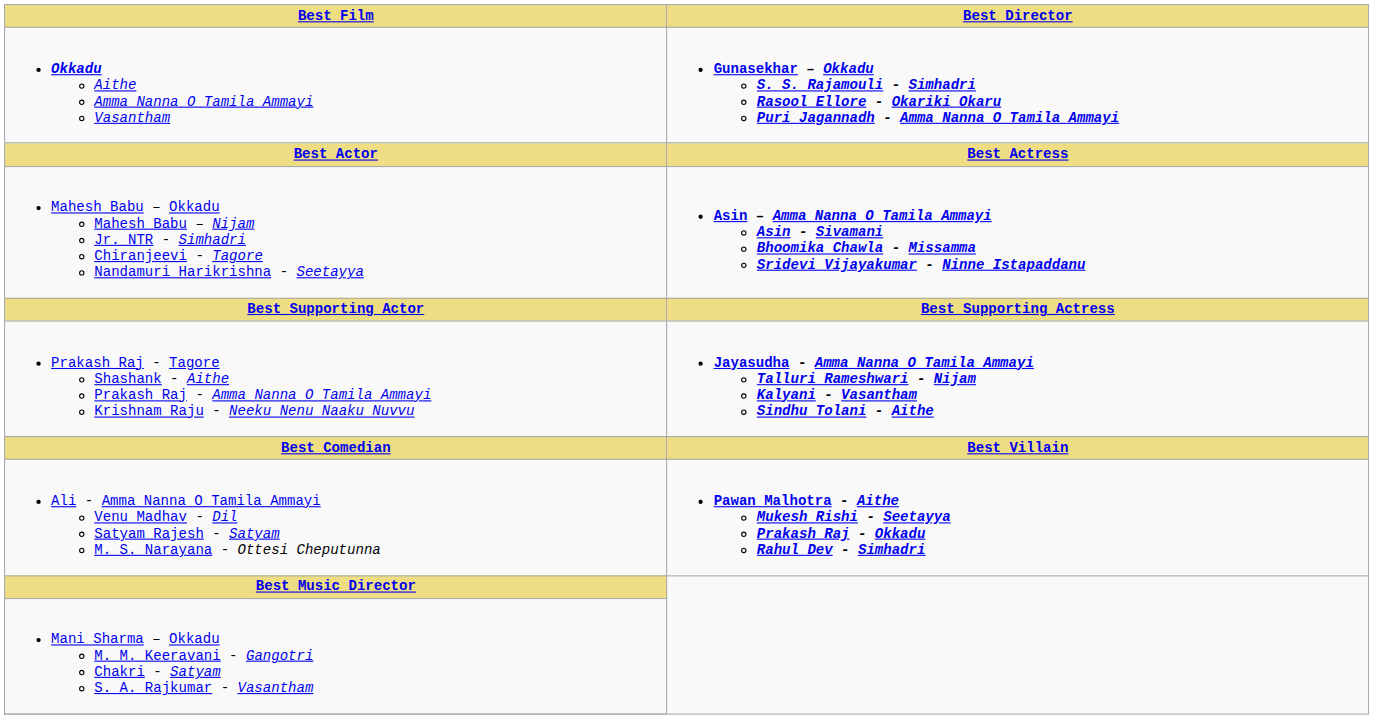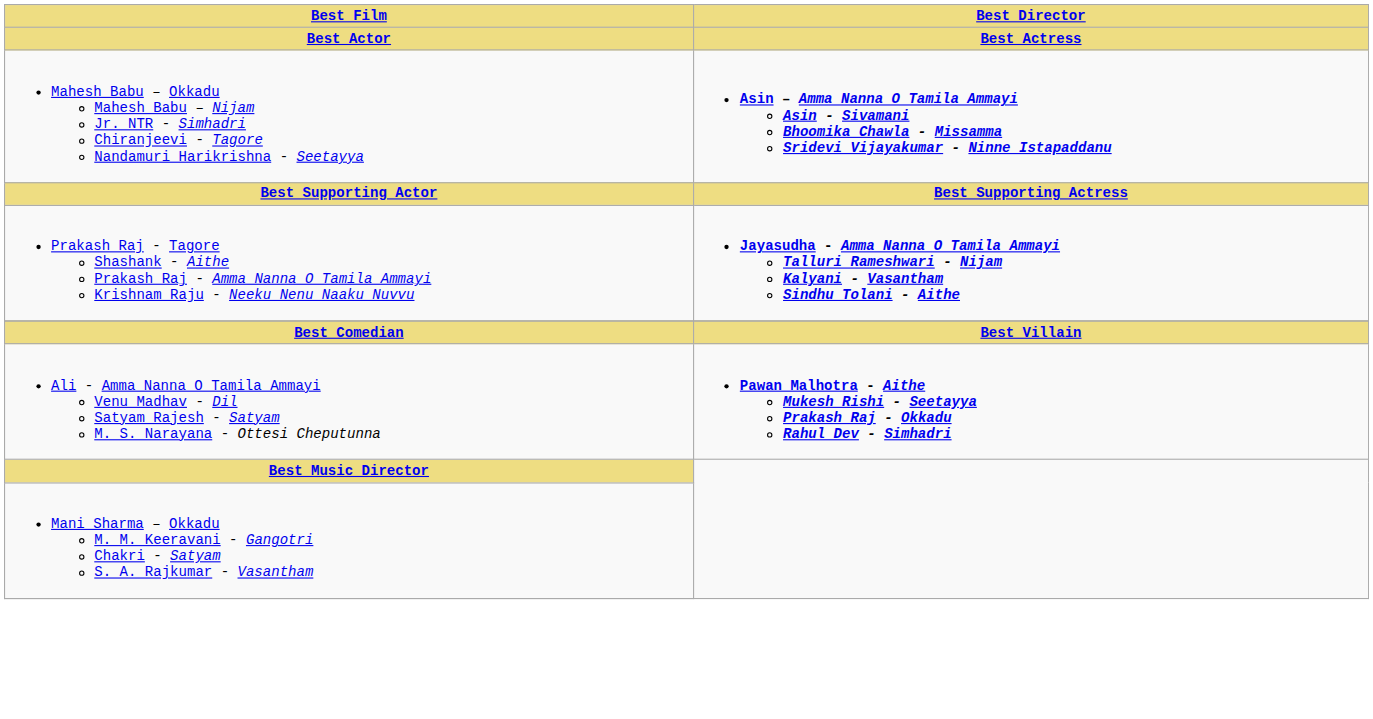 <table class="wikitable" width =100%|>
 <tr>
 <th ! style="background:#eedd82; text-align:center;"><a href='#'>Best Film</a></th>
 <th ! style="background:#eedd82; text-align:center;"><a href='#'>Best Director</a></th>
-</tr>
-<tr>
-<td valign="top"><br><ul><li><strong><em><a href='#'>Okkadu</a></em></strong><ul><li><em><a href='#'>Aithe</a></em></li><li><em><a href='#'>Amma Nanna O Tamila Ammayi</a></em></li><li><em><a href='#'>Vasantham</a></em></li></ul></li></ul></td>
-<td valign="top"><br><ul><li><strong><a href='#'>Gunasekhar</a> – <em><a href='#'>Okkadu</a><strong><em><ul><li><a href='#'>S. S. Rajamouli</a> - </em><a href='#'>Simhadri</a><em></li><li><a href='#'>Rasool Ellore</a> - </em><a href='#'>Okariki Okaru</a><em></li><li><a href='#'>Puri Jagannadh</a> - </em><a href='#'>Amma Nanna O Tamila Ammayi</a><em></li></ul></li></ul></td>
 </tr>
 <tr>
 <th ! style="background:#eedd82; text-align:center;"><a href='#'>Best Actor</a></th>
 <th ! style="background:#eedd82; text-align:center;"><a href='#'>Best Actress</a></th>
 </tr>
 <tr>
 <td><br><ul><li></strong><a href='#'>Mahesh Babu</a> – </em><a href='#'>Okkadu</a></em></strong><ul><li><a href='#'>Mahesh Babu</a> – <em><a href='#'>Nijam</a></em></li><li><a href='#'>Jr. NTR</a> - <em><a href='#'>Simhadri</a></em></li><li><a href='#'>Chiranjeevi</a> - <em><a href='#'>Tagore</a></em></li><li><a href='#'>Nandamuri Harikrishna</a> - <em><a href='#'>Seetayya</a></em></li></ul></li></ul></td>
 <td><br><ul><li><strong><a href='#'>Asin</a> – <em><a href='#'>Amma Nanna O Tamila Ammayi</a><strong><em><ul><li><a href='#'>Asin</a> - </em><a href='#'>Sivamani</a><em></li><li><a href='#'>Bhoomika Chawla</a> - </em><a href='#'>Missamma</a><em></li><li><a href='#'>Sridevi Vijayakumar</a> - </em><a href='#'>Ninne Istapaddanu</a><em></li></ul></li></ul></td>
 </tr>
 <tr>
 <th ! style="background:#eedd82; text-align:center;"><a href='#'>Best Supporting Actor</a></th>
 <th ! style="background:#eedd82; text-align:center;"><a href='#'>Best Supporting Actress</a></th>
 </tr>
 <tr>
 <td><br><ul><li></strong><a href='#'>Prakash Raj</a> - </em><a href='#'>Tagore</a></em></strong><ul><li><a href='#'>Shashank</a> - <em><a href='#'>Aithe</a></em></li><li><a href='#'>Prakash Raj</a> - <em><a href='#'>Amma Nanna O Tamila Ammayi</a></em></li><li><a href='#'>Krishnam Raju</a> - <em><a href='#'>Neeku Nenu Naaku Nuvvu</a></em></li></ul></li></ul></td>
 <td><br><ul><li><strong><a href='#'>Jayasudha</a> - <em><a href='#'>Amma Nanna O Tamila Ammayi</a><strong><em><ul><li><a href='#'>Talluri Rameshwari</a> - <a href='#'>Nijam</a></li><li><a href='#'>Kalyani</a> - <a href='#'>Vasantham</a></li><li><a href='#'>Sindhu Tolani</a> - <a href='#'>Aithe</a></li></ul></li></ul></td>
 </tr>
 <tr>
 </tr>
 <tr>
 <th ! style="background:#eedd82; text-align:center;"><a href='#'>Best Comedian</a></th>
 <th ! style="background:#eedd82; text-align:center;"><a href='#'>Best Villain</a></th>
 </tr>
 <tr>
 <td><br><ul><li></strong><a href='#'>Ali</a> - </em><a href='#'>Amma Nanna O Tamila Ammayi</a></em></strong><ul><li><a href='#'>Venu Madhav</a> - <em><a href='#'>Dil</a></em></li><li><a href='#'>Satyam Rajesh</a> - <em><a href='#'>Satyam</a></em></li><li><a href='#'>M. S. Narayana</a> - <em>Ottesi Cheputunna</em></li></ul></li></ul></td>
 <td><br><ul><li><strong><a href='#'>Pawan Malhotra</a> - <em><a href='#'>Aithe</a><strong><em><ul><li><a href='#'>Mukesh Rishi</a> - </em><a href='#'>Seetayya</a><em></li><li><a href='#'>Prakash Raj</a> - </em><a href='#'>Okkadu</a><em></li><li><a href='#'>Rahul Dev</a> - </em><a href='#'>Simhadri</a><em></li></ul></li></ul></td>
 </tr>
 <tr>
 <th ! style="background:#eedd82; text-align:center;"><a href='#'>Best Music Director</a></th>
 </tr>
 <tr>
 <td><br><ul><li></strong><a href='#'>Mani Sharma</a> – </em><a href='#'>Okkadu</a></em></strong><ul><li><a href='#'>M. M. Keeravani</a> - <em><a href='#'>Gangotri</a></em></li><li><a href='#'>Chakri</a> - <em><a href='#'>Satyam</a></em></li><li><a href='#'>S. A. Rajkumar</a> - <em><a href='#'>Vasantham</a></em></li></ul></li></ul></td>
 </tr>
 <tr>
 </tr>
 </table>
